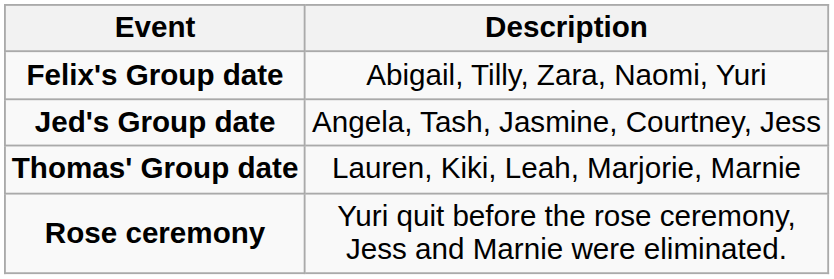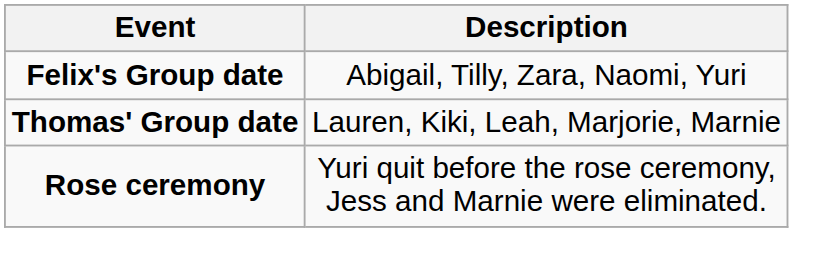 <table class="wikitable sortable" style="text-align:center;">
 <tr>
 <th>Event</th>
 <th>Description</th>
 </tr>
 <tr>
 <td><strong>Felix's Group date</strong></td>
 <td>Abigail, Tilly, Zara, Naomi, Yuri</td>
 </tr>
 <tr>
-<td><strong>Jed's Group date</strong></td>
-<td>Angela, Tash, Jasmine, Courtney, Jess</td>
-</tr>
-<tr>
 <td><strong>Thomas' Group date</strong></td>
 <td>Lauren, Kiki, Leah, Marjorie, Marnie</td>
 </tr>
 <tr>
 <td><strong>Rose ceremony</strong></td>
 <td>Yuri quit before the rose ceremony,<br>Jess and Marnie were eliminated.</td>
 </tr>
 </table>
